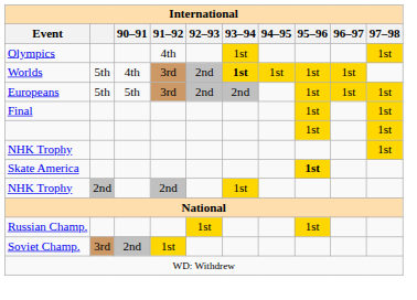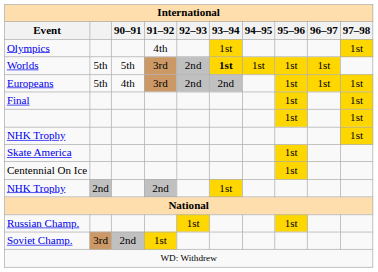 <table class="wikitable" style="text-align:center">
 <tr>
 <th style="background-color: #ffdead; " colspan=10 align=center>International</th>
 </tr>
 <tr>
 <th>Event</th>
 <th><br></th>
 <th>90–91<br></th>
 <th>91–92<br></th>
 <th>92–93<br></th>
 <th>93–94<br></th>
 <th>94–95<br></th>
 <th>95–96<br></th>
 <th>96–97<br></th>
 <th>97–98<br></th>
 </tr>
 <tr>
 <td align=left><a href='#'>Olympics</a></td>
 <td></td>
 <td></td>
 <td>4th</td>
 <td></td>
 <td bgcolor=gold>1st</td>
 <td></td>
 <td></td>
 <td></td>
 <td bgcolor=gold>1st</td>
 </tr>
 <tr>
 <td align=left><a href='#'>Worlds</a></td>
 <td>5th</td>
-<td>4th</td>
+<td>5th</td>
 <td bgcolor=cc9966>3rd</td>
 <td bgcolor=silver>2nd</td>
 <td bgcolor=gold><strong>1st</strong></td>
 <td bgcolor=gold>1st</td>
 <td bgcolor=gold>1st</td>
 <td bgcolor=gold>1st</td>
 <td></td>
 </tr>
 <tr>
 <td align=left><a href='#'>Europeans</a></td>
 <td>5th</td>
-<td>5th</td>
+<td>4th</td>
 <td bgcolor=cc9966>3rd</td>
 <td bgcolor=silver>2nd</td>
 <td bgcolor=silver>2nd</td>
 <td></td>
 <td bgcolor=gold>1st</td>
 <td bgcolor=gold>1st</td>
 <td bgcolor=gold>1st</td>
 </tr>
 <tr>
 <td align=left> <a href='#'>Final</a></td>
 <td></td>
 <td></td>
 <td></td>
 <td></td>
 <td></td>
 <td></td>
 <td bgcolor=gold>1st</td>
 <td></td>
 <td bgcolor=gold>1st</td>
 </tr>
 <tr>
 <td align=left> <a href='#'></a></td>
 <td></td>
 <td></td>
 <td></td>
 <td></td>
 <td></td>
 <td></td>
 <td bgcolor=gold>1st</td>
 <td></td>
 <td bgcolor=gold>1st</td>
 </tr>
 <tr>
 <td align=left> <a href='#'>NHK Trophy</a></td>
 <td></td>
 <td></td>
 <td></td>
 <td></td>
 <td></td>
 <td></td>
 <td></td>
 <td></td>
 <td bgcolor=gold>1st</td>
 </tr>
 <tr>
 <td align=left> <a href='#'>Skate America</a></td>
 <td></td>
 <td></td>
 <td></td>
 <td></td>
 <td></td>
 <td></td>
-<td bgcolor=gold><strong>1st</strong></td>
+<td bgcolor=gold>1st</td>
+<td></td>
+<td></td>
+</tr>
+<tr>
+<td align=left>Centennial On Ice</td>
+<td></td>
+<td></td>
+<td></td>
+<td></td>
+<td></td>
+<td></td>
+<td bgcolor=gold>1st</td>
 <td></td>
 <td></td>
 </tr>
 <tr>
 <td align=left><a href='#'>NHK Trophy</a></td>
 <td bgcolor=silver>2nd</td>
 <td></td>
 <td bgcolor=silver>2nd</td>
 <td></td>
 <td bgcolor=gold>1st</td>
 <td></td>
 <td></td>
 <td></td>
 <td></td>
 </tr>
 <tr>
 <th style="background-color: #ffdead; " colspan=10 align=center>National</th>
 </tr>
 <tr>
 <td align=left><a href='#'>Russian Champ.</a></td>
 <td></td>
 <td></td>
 <td></td>
 <td bgcolor=gold>1st</td>
 <td></td>
 <td></td>
 <td bgcolor=gold>1st</td>
 <td></td>
 <td></td>
 </tr>
 <tr>
 <td align=left><a href='#'>Soviet Champ.</a></td>
 <td bgcolor=cc9966>3rd</td>
 <td bgcolor=silver>2nd</td>
 <td bgcolor=gold>1st</td>
 <td></td>
 <td></td>
 <td></td>
 <td></td>
 <td></td>
 <td></td>
 </tr>
 <tr>
 <td colspan=10 align=center><small> WD: Withdrew </small></td>
 </tr>
 </table>
